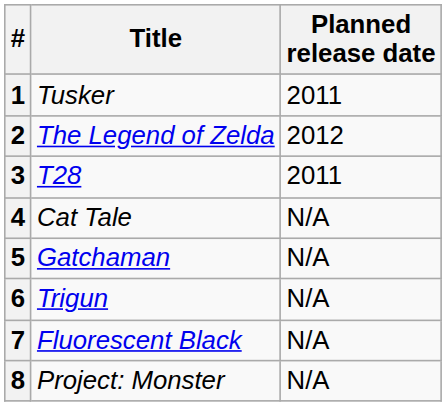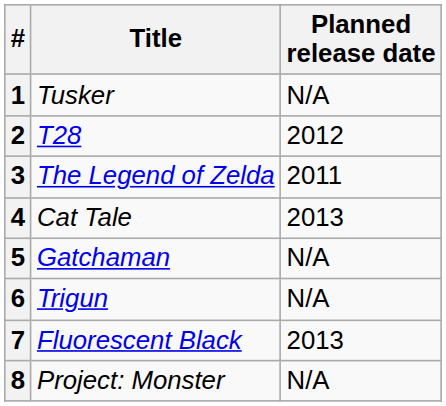 <table class="wikitable sortable">
 <tr>
 <th>#</th>
 <th scope="col">Title</th>
 <th scope="col">Planned <br> release date</th>
 </tr>
 <tr>
 <th>1</th>
 <td scope="row"><em>Tusker</em> </td>
-<td>2011</td>
+<td>N/A</td>
 </tr>
 <tr>
 <th>2</th>
-<td scope="row"><em><a href='#'>The Legend of Zelda</a></em></td>
+<td scope="row"><em><a href='#'>T28</a></em></td>
 <td>2012</td>
 </tr>
 <tr>
 <th>3</th>
-<td scope="row"><em><a href='#'>T28</a></em></td>
+<td scope="row"><em><a href='#'>The Legend of Zelda</a></em></td>
 <td>2011</td>
 </tr>
 <tr>
 <th>4</th>
 <td scope="row"><em>Cat Tale</em></td>
-<td>N/A</td>
+<td>2013</td>
 </tr>
 <tr>
 <th>5</th>
 <td scope="row"><em><a href='#'>Gatchaman</a></em></td>
 <td>N/A</td>
 </tr>
 <tr>
 <th>6</th>
 <td scope="row"><em><a href='#'>Trigun</a></em> </td>
 <td>N/A</td>
 </tr>
 <tr>
 <th>7</th>
 <td scope="row"><em><a href='#'>Fluorescent Black</a></em> </td>
-<td>N/A</td>
+<td>2013</td>
 </tr>
 <tr>
 <th>8</th>
 <td scope="row"><em>Project: Monster</em> </td>
 <td>N/A</td>
 </tr>
 </table>
